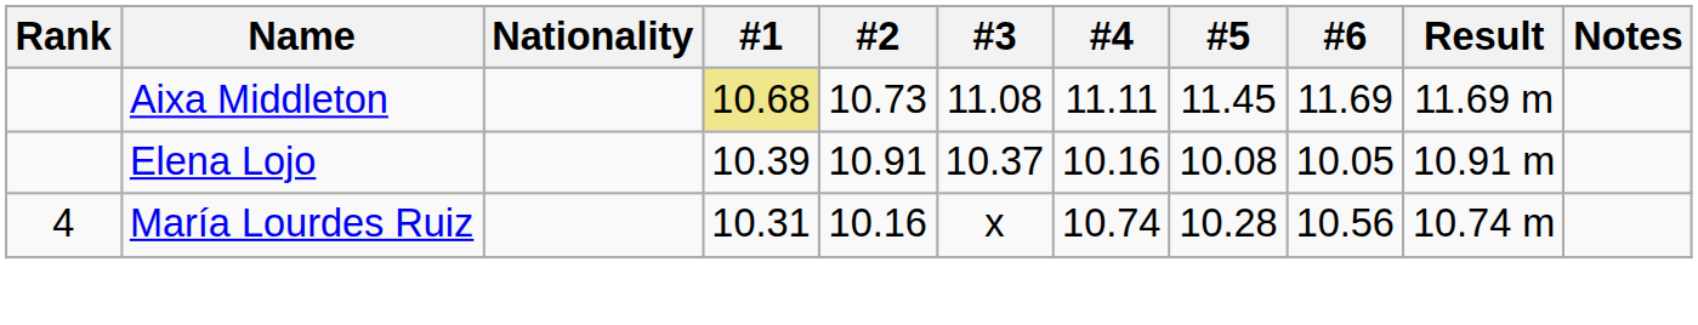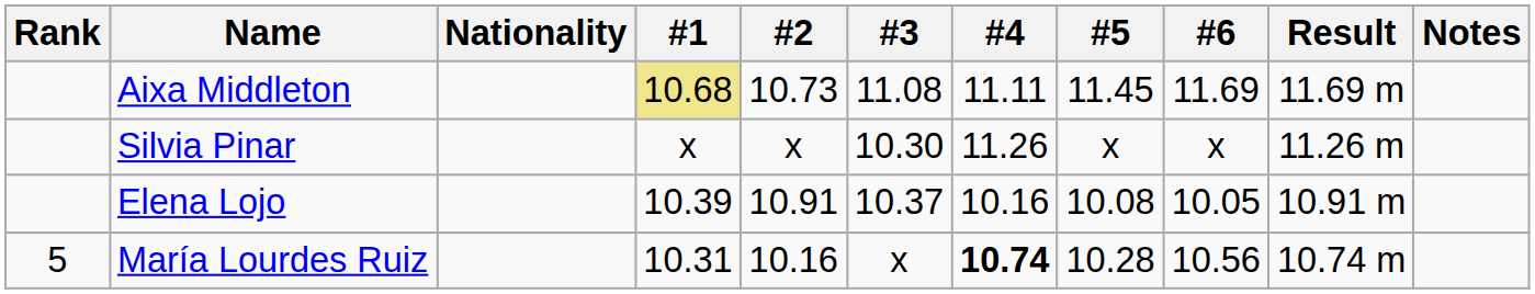 <table class="wikitable sortable" style="text-align:center">
 <tr>
 <th>Rank</th>
 <th>Name</th>
 <th>Nationality</th>
 <th>#1</th>
 <th>#2</th>
 <th>#3</th>
 <th>#4</th>
 <th>#5</th>
 <th>#6</th>
 <th>Result</th>
 <th>Notes</th>
 </tr>
 <tr>
 <td></td>
 <td align=left><a href='#'>Aixa Middleton</a></td>
 <td align=left></td>
 <td style="background: khaki;">10.68</td>
 <td>10.73</td>
 <td>11.08</td>
 <td>11.11</td>
 <td>11.45</td>
 <td>11.69</td>
 <td>11.69 m</td>
 <td></td>
 </tr>
 <tr>
 <td></td>
+<td align=left><a href='#'>Silvia Pinar</a></td>
+<td align=left></td>
+<td>x</td>
+<td>x</td>
+<td>10.30</td>
+<td>11.26</td>
+<td>x</td>
+<td>x</td>
+<td>11.26 m</td>
+<td></td>
+</tr>
+<tr>
+<td></td>
 <td align=left><a href='#'>Elena Lojo</a></td>
 <td align=left></td>
 <td>10.39</td>
 <td>10.91</td>
 <td>10.37</td>
 <td>10.16</td>
 <td>10.08</td>
 <td>10.05</td>
 <td>10.91 m</td>
 <td></td>
 </tr>
 <tr>
-<td>4</td>
+<td>5</td>
 <td align=left><a href='#'>María Lourdes Ruiz</a></td>
 <td align=left></td>
 <td>10.31</td>
 <td>10.16</td>
 <td>x</td>
-<td>10.74</td>
+<td><strong>10.74</strong></td>
 <td>10.28</td>
 <td>10.56</td>
 <td>10.74 m</td>
 <td></td>
 </tr>
 </table>
